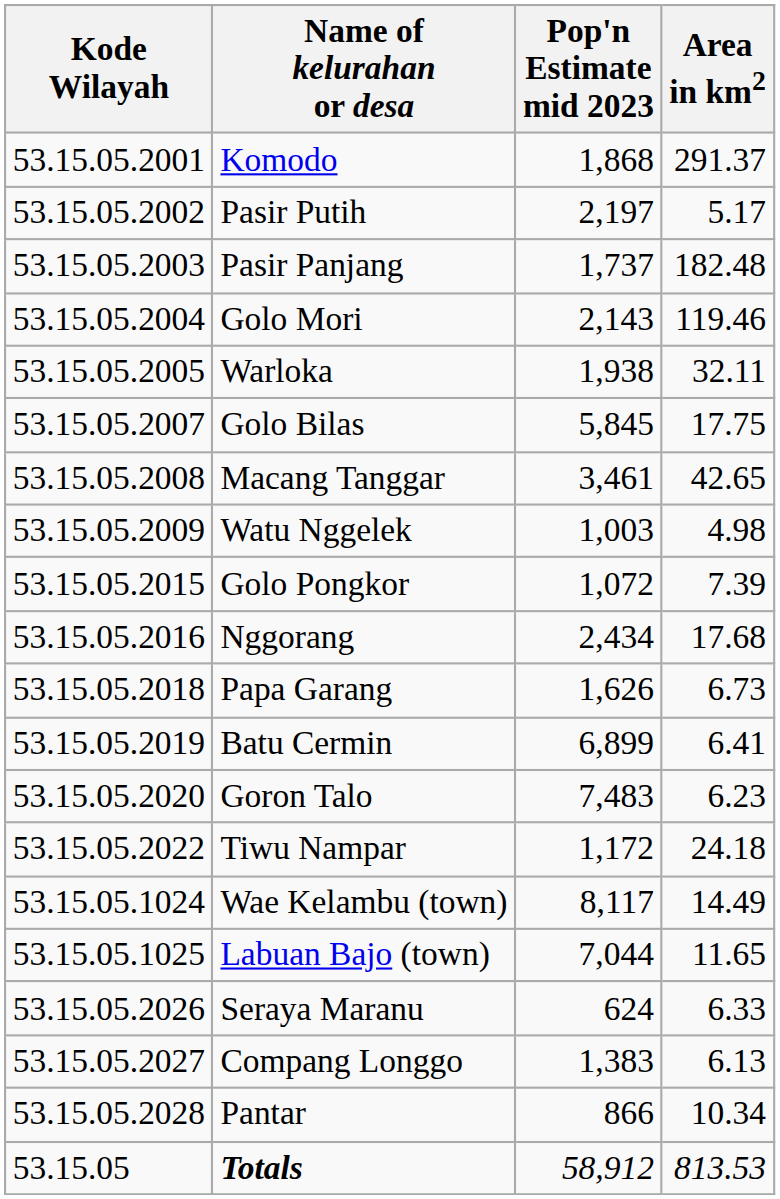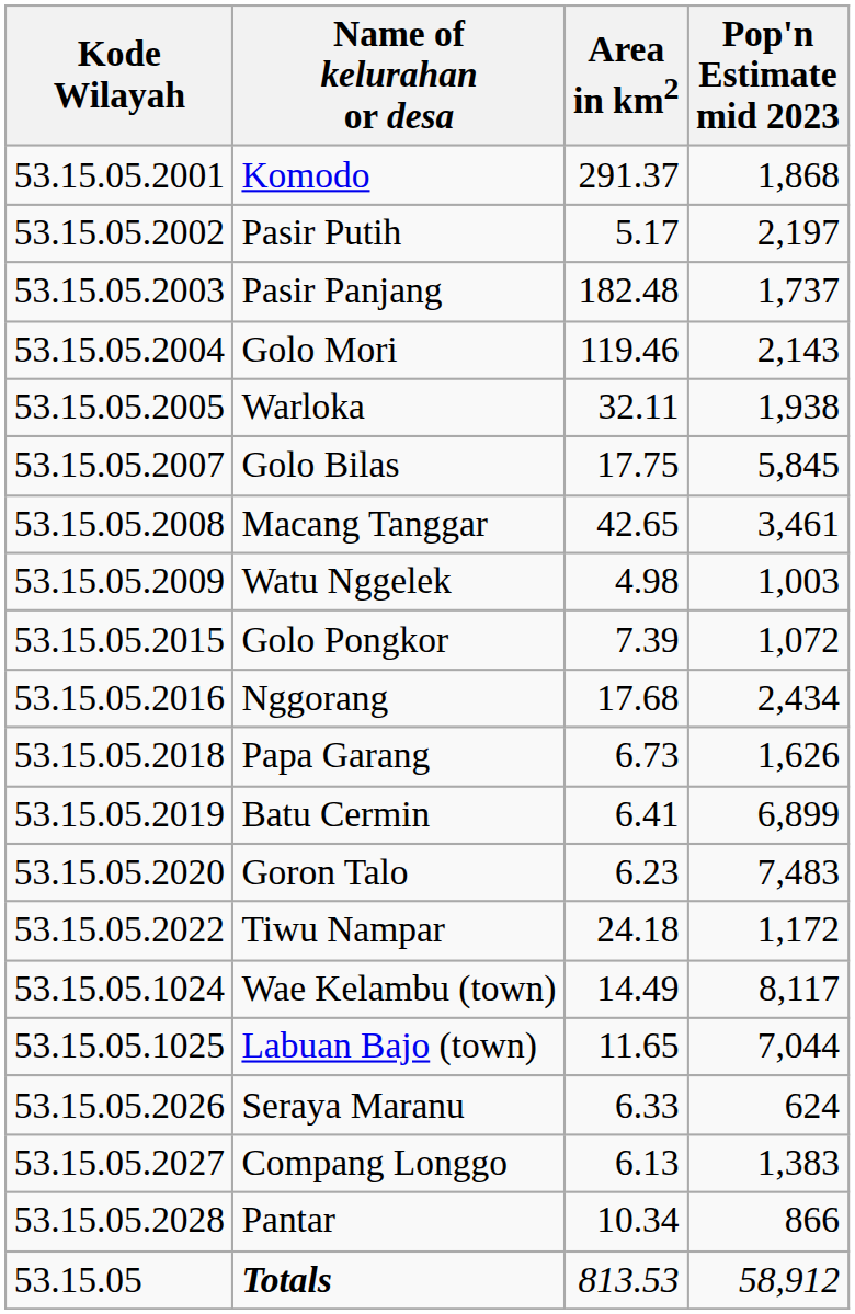 <table class="sortable wikitable">
 <tr>
 <th>Kode<br>Wilayah</th>
 <th>Name of <br><em>kelurahan</em> <br>or <em>desa</em></th>
+<th>Area <br>in km<sup>2</sup></th>
 <th>Pop'n<br>Estimate<br>mid 2023</th>
-<th>Area <br>in km<sup>2</sup></th>
 </tr>
 <tr>
 <td>53.15.05.2001</td>
 <td><a href='#'>Komodo</a></td>
+<td align="right">291.37</td>
 <td align="right">1,868</td>
-<td align="right">291.37</td>
 </tr>
 <tr>
 <td>53.15.05.2002</td>
 <td>Pasir Putih</td>
+<td align="right">5.17</td>
 <td align="right">2,197</td>
-<td align="right">5.17</td>
 </tr>
 <tr>
 <td>53.15.05.2003</td>
 <td>Pasir Panjang</td>
+<td align="right">182.48</td>
 <td align="right">1,737</td>
-<td align="right">182.48</td>
 </tr>
 <tr>
 <td>53.15.05.2004</td>
 <td>Golo Mori</td>
+<td align="right">119.46</td>
 <td align="right">2,143</td>
-<td align="right">119.46</td>
 </tr>
 <tr>
 <td>53.15.05.2005</td>
 <td>Warloka</td>
+<td align="right">32.11</td>
 <td align="right">1,938</td>
-<td align="right">32.11</td>
 </tr>
 <tr>
 <td>53.15.05.2007</td>
 <td>Golo Bilas</td>
+<td align="right">17.75</td>
 <td align="right">5,845</td>
-<td align="right">17.75</td>
 </tr>
 <tr>
 <td>53.15.05.2008</td>
 <td>Macang Tanggar</td>
+<td align="right">42.65</td>
 <td align="right">3,461</td>
-<td align="right">42.65</td>
 </tr>
 <tr>
 <td>53.15.05.2009</td>
 <td>Watu Nggelek</td>
+<td align="right">4.98</td>
 <td align="right">1,003</td>
-<td align="right">4.98</td>
 </tr>
 <tr>
 <td>53.15.05.2015</td>
 <td>Golo Pongkor</td>
+<td align="right">7.39</td>
 <td align="right">1,072</td>
-<td align="right">7.39</td>
 </tr>
 <tr>
 <td>53.15.05.2016</td>
 <td>Nggorang</td>
+<td align="right">17.68</td>
 <td align="right">2,434</td>
-<td align="right">17.68</td>
 </tr>
 <tr>
 <td>53.15.05.2018</td>
 <td>Papa Garang</td>
+<td align="right">6.73</td>
 <td align="right">1,626</td>
-<td align="right">6.73</td>
 </tr>
 <tr>
 <td>53.15.05.2019</td>
 <td>Batu Cermin</td>
+<td align="right">6.41</td>
 <td align="right">6,899</td>
-<td align="right">6.41</td>
 </tr>
 <tr>
 <td>53.15.05.2020</td>
 <td>Goron Talo</td>
+<td align="right">6.23</td>
 <td align="right">7,483</td>
-<td align="right">6.23</td>
 </tr>
 <tr>
 <td>53.15.05.2022</td>
 <td>Tiwu Nampar</td>
+<td align="right">24.18</td>
 <td align="right">1,172</td>
-<td align="right">24.18</td>
 </tr>
 <tr>
 <td>53.15.05.1024</td>
 <td>Wae Kelambu (town)</td>
+<td align="right">14.49</td>
 <td align="right">8,117</td>
-<td align="right">14.49</td>
 </tr>
 <tr>
 <td>53.15.05.1025</td>
 <td><a href='#'>Labuan Bajo</a> (town)</td>
+<td align="right">11.65</td>
 <td align="right">7,044</td>
-<td align="right">11.65</td>
 </tr>
 <tr>
 <td>53.15.05.2026</td>
 <td>Seraya Maranu</td>
+<td align="right">6.33</td>
 <td align="right">624</td>
-<td align="right">6.33</td>
 </tr>
 <tr>
 <td>53.15.05.2027</td>
 <td>Compang Longgo</td>
+<td align="right">6.13</td>
 <td align="right">1,383</td>
-<td align="right">6.13</td>
 </tr>
 <tr>
 <td>53.15.05.2028</td>
 <td>Pantar</td>
+<td align="right">10.34</td>
 <td align="right">866</td>
-<td align="right">10.34</td>
 </tr>
 <tr>
 <td>53.15.05</td>
 <td><strong><em>Totals</em></strong></td>
+<td align="right"><em>813.53</em></td>
 <td align="right"><em>58,912</em></td>
-<td align="right"><em>813.53</em></td>
 </tr>
 </table>
